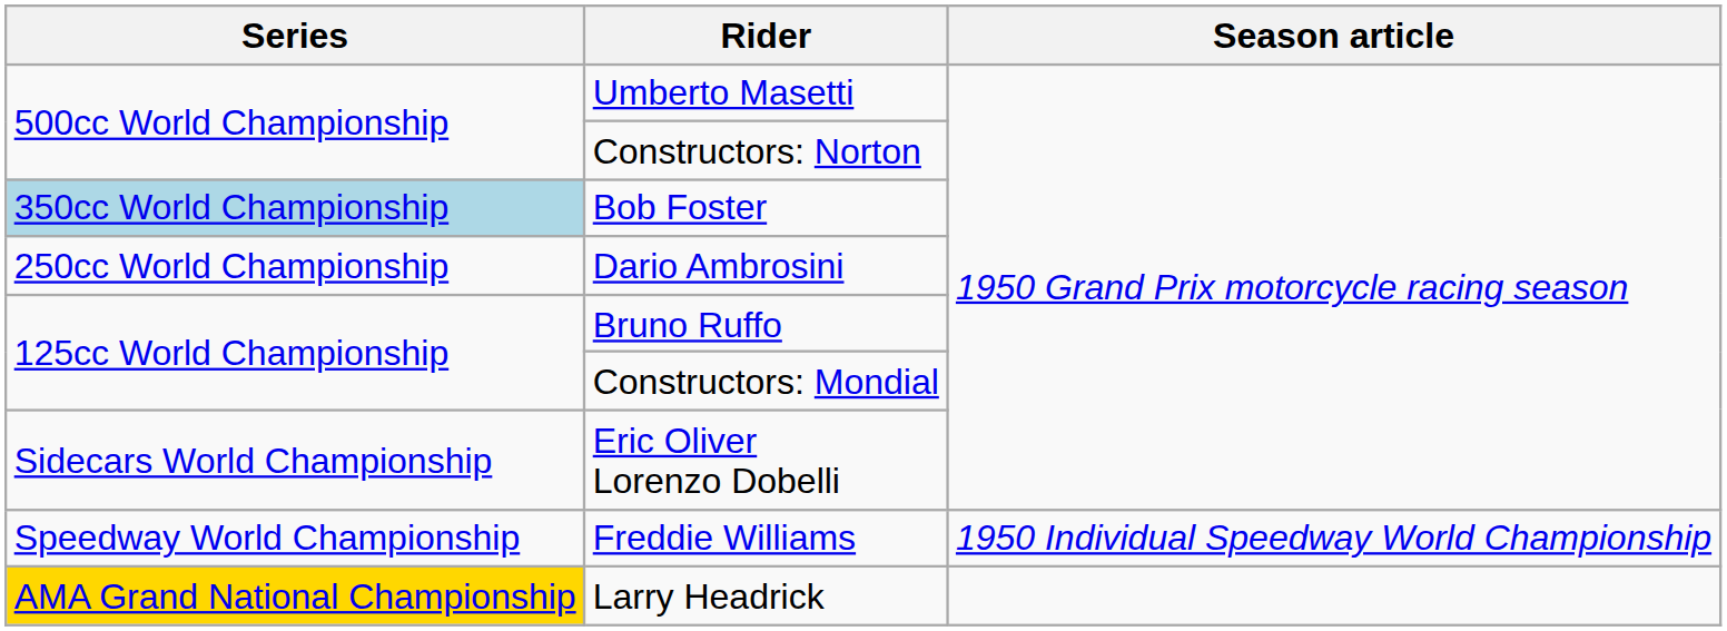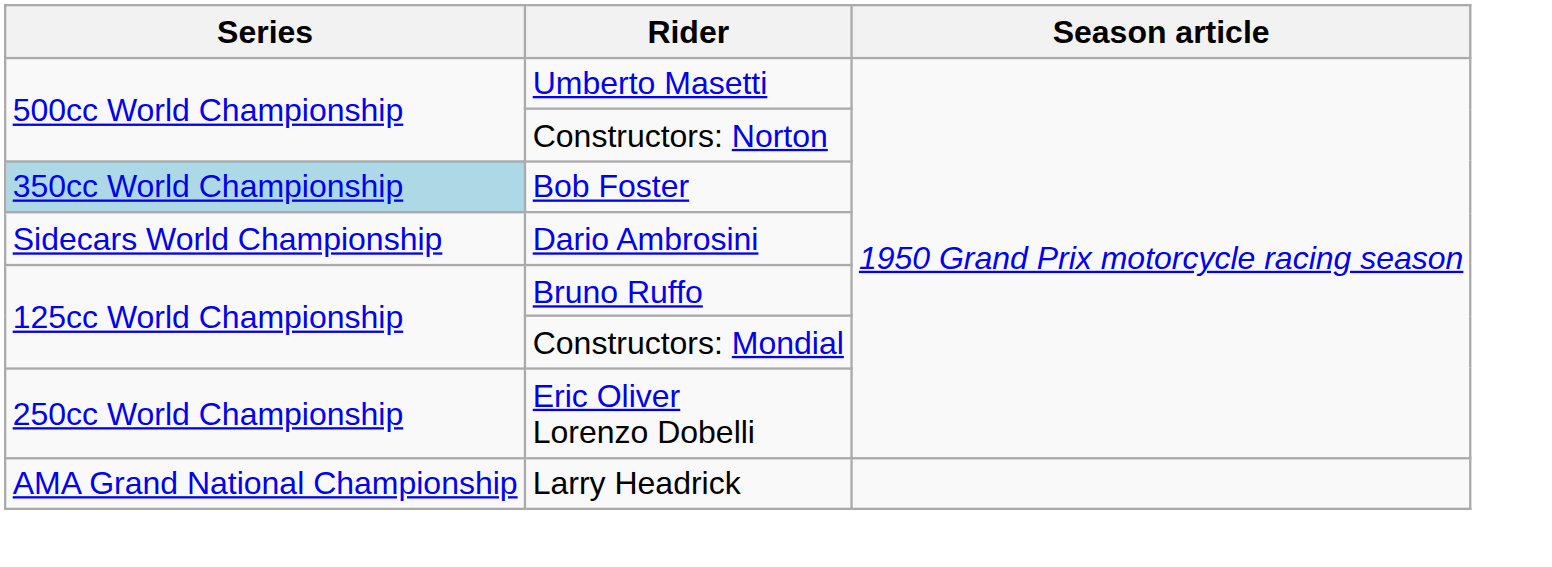 <table class="wikitable" style="font-size: 87%;">
 <tr>
 <th>Series</th>
 <th>Rider</th>
 <th>Season article</th>
 </tr>
 <tr>
 <td rowspan=2><a href='#'>500cc World Championship</a></td>
 <td> <a href='#'>Umberto Masetti</a></td>
 <td rowspan=7><em><a href='#'>1950 Grand Prix motorcycle racing season</a></em></td>
 </tr>
 <tr>
 <td>Constructors:  <a href='#'>Norton</a></td>
 </tr>
 <tr>
 <td style="background: lightblue;"><a href='#'>350cc World Championship</a></td>
 <td> <a href='#'>Bob Foster</a></td>
 </tr>
 <tr>
-<td><a href='#'>250cc World Championship</a></td>
+<td><a href='#'>Sidecars World Championship</a></td>
 <td> <a href='#'>Dario Ambrosini</a></td>
 </tr>
 <tr>
 <td rowspan=2><a href='#'>125cc World Championship</a></td>
 <td> <a href='#'>Bruno Ruffo</a></td>
 </tr>
 <tr>
 <td>Constructors:  <a href='#'>Mondial</a></td>
 </tr>
 <tr>
-<td><a href='#'>Sidecars World Championship</a></td>
+<td><a href='#'>250cc World Championship</a></td>
 <td> <a href='#'>Eric Oliver</a><br> Lorenzo Dobelli</td>
 </tr>
 <tr>
-<td><a href='#'>Speedway World Championship</a></td>
-<td> <a href='#'>Freddie Williams</a></td>
-<td><em><a href='#'>1950 Individual Speedway World Championship</a></em></td>
-</tr>
-<tr>
-<td style="background: gold;"><a href='#'>AMA Grand National Championship</a></td>
+<td><a href='#'>AMA Grand National Championship</a></td>
 <td> Larry Headrick</td>
 <td></td>
 </tr>
 </table>
